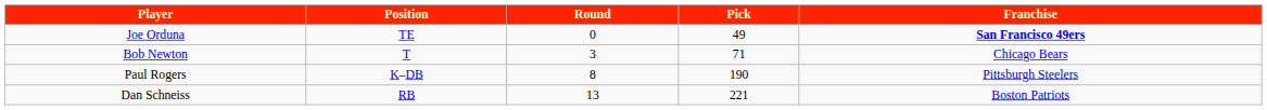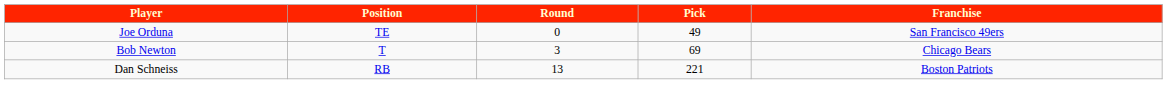 <table class="wikitable" width="80%">
 <tr align="center"  style="background:#FF2400;color:#FFFDD0;">
 <td><strong>Player</strong></td>
 <td><strong>Position</strong></td>
 <td><strong>Round</strong></td>
 <td><strong>Pick</strong></td>
 <td><strong>Franchise</strong></td>
 </tr>
 <tr align="center" bgcolor="">
 <td><a href='#'>Joe Orduna</a></td>
 <td><a href='#'>TE</a></td>
 <td>0</td>
 <td>49</td>
-<td><strong><a href='#'>San Francisco 49ers</a></strong></td>
+<td><a href='#'>San Francisco 49ers</a></td>
 </tr>
 <tr align="center" bgcolor="">
 <td><a href='#'>Bob Newton</a></td>
 <td><a href='#'>T</a></td>
 <td>3</td>
-<td>71</td>
+<td>69</td>
 <td><a href='#'>Chicago Bears</a></td>
-</tr>
-<tr align="center" bgcolor="">
-<td>Paul Rogers</td>
-<td><a href='#'>K</a>–<a href='#'>DB</a></td>
-<td>8</td>
-<td>190</td>
-<td><a href='#'>Pittsburgh Steelers</a></td>
 </tr>
 <tr align="center" bgcolor="">
 <td>Dan Schneiss</td>
 <td><a href='#'>RB</a></td>
 <td>13</td>
 <td>221</td>
 <td><a href='#'>Boston Patriots</a></td>
 </tr>
 </table>
